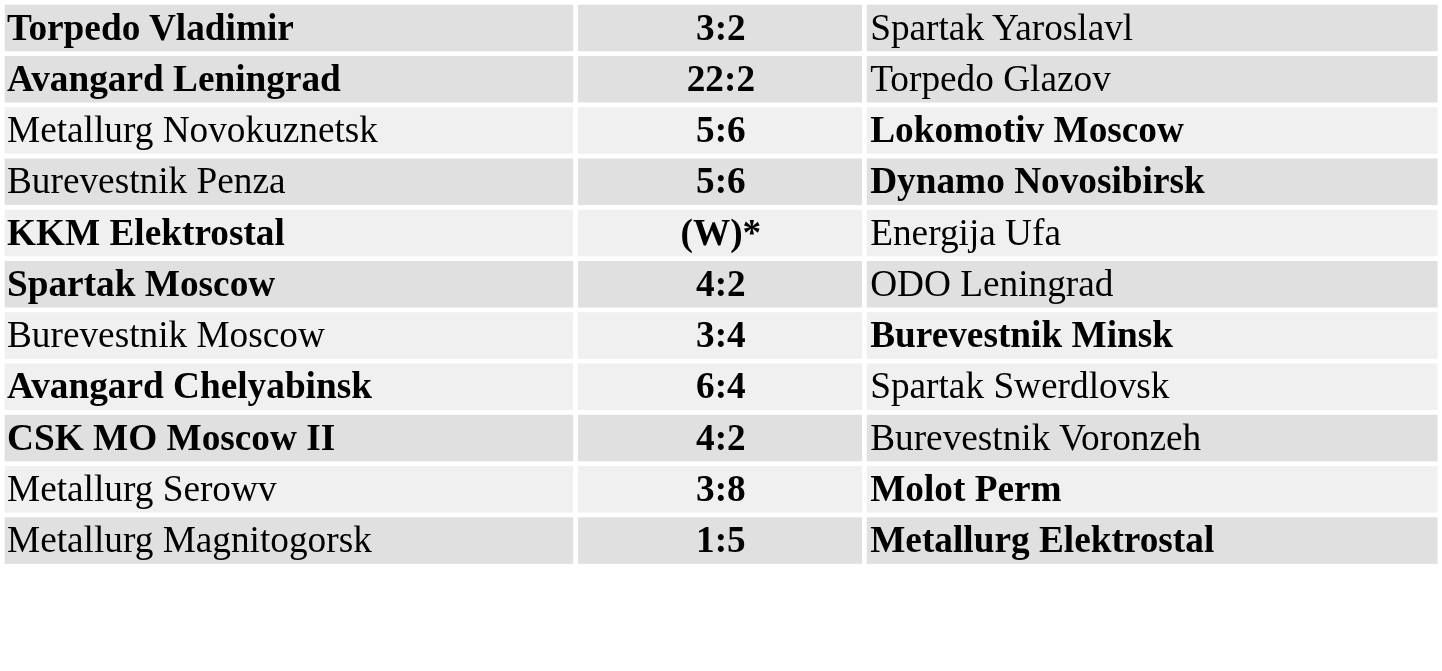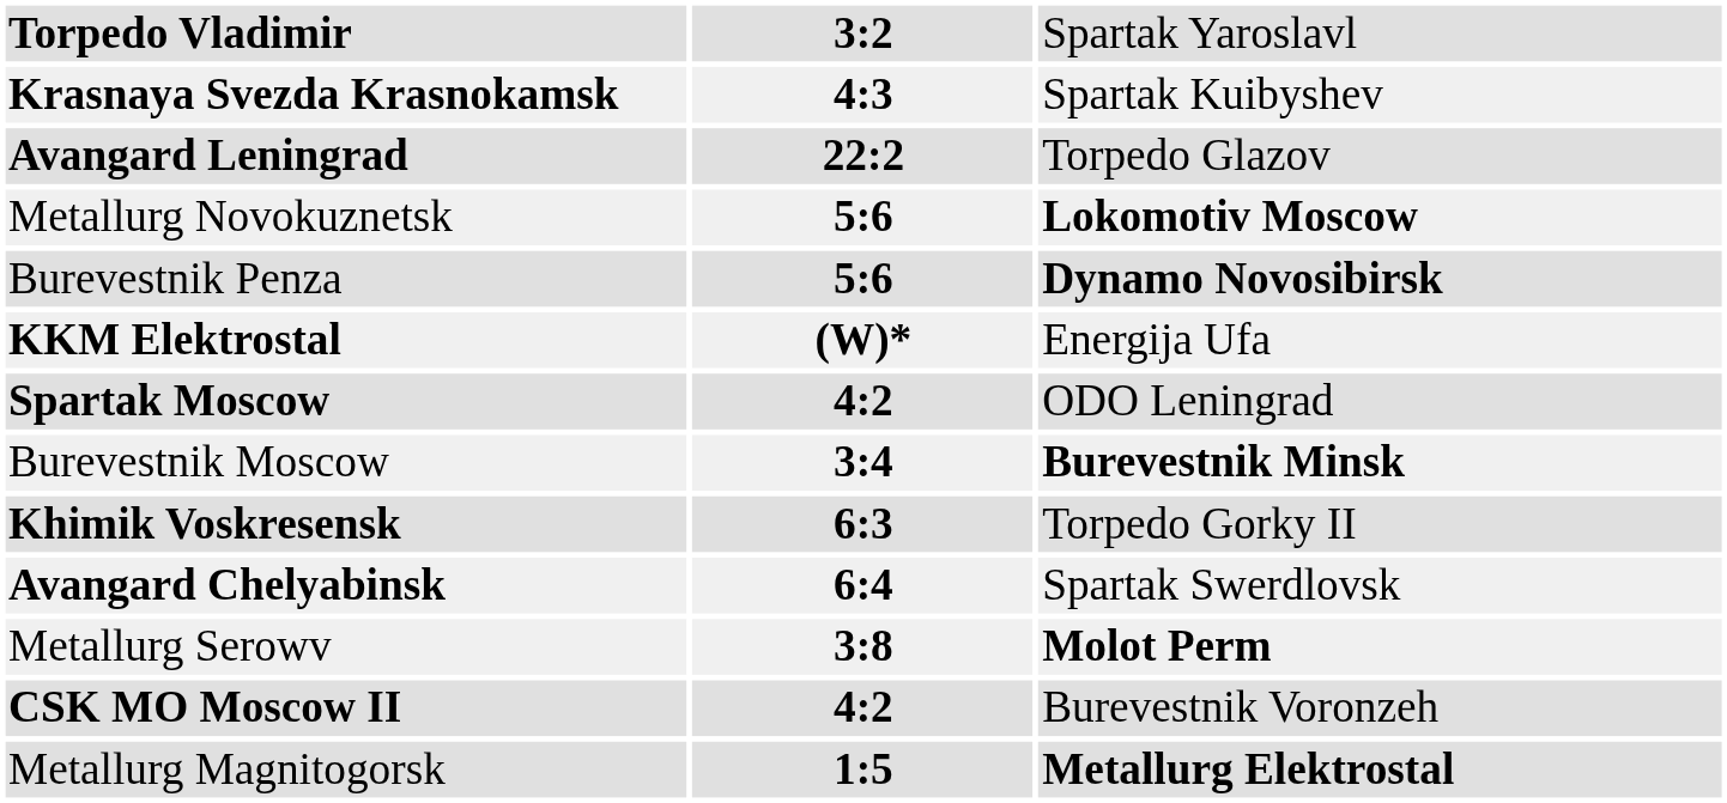 <table width="70%">
 <tr bgcolor="#e0e0e0">
 <td style="width:40%;"><strong>Torpedo Vladimir</strong></td>
 <td style="width:20%;" align="center"><strong>3:2</strong></td>
 <td style="width:40%;">Spartak Yaroslavl</td>
+</tr>
+<tr bgcolor="#f0f0f0">
+<td><strong>Krasnaya Svezda Krasnokamsk</strong></td>
+<td align="center"><strong>4:3</strong></td>
+<td>Spartak Kuibyshev</td>
 </tr>
 <tr bgcolor="#e0e0e0">
 <td><strong>Avangard Leningrad</strong></td>
 <td align="center"><strong>22:2</strong></td>
 <td>Torpedo Glazov</td>
 </tr>
 <tr bgcolor="#f0f0f0">
 <td>Metallurg Novokuznetsk</td>
 <td align="center"><strong>5:6</strong></td>
 <td><strong>Lokomotiv Moscow</strong></td>
 </tr>
 <tr bgcolor="#e0e0e0">
 <td>Burevestnik Penza</td>
 <td align="center"><strong>5:6</strong></td>
 <td><strong>Dynamo Novosibirsk</strong></td>
 </tr>
 <tr bgcolor="#f0f0f0">
 <td><strong>KKM Elektrostal</strong></td>
 <td align="center"><strong>(W)*</strong></td>
 <td>Energija Ufa</td>
 </tr>
 <tr bgcolor="#e0e0e0">
 <td><strong>Spartak Moscow</strong></td>
 <td align="center"><strong>4:2</strong></td>
 <td>ODO Leningrad</td>
 </tr>
 <tr bgcolor="#f0f0f0">
 <td>Burevestnik Moscow</td>
 <td align="center"><strong>3:4</strong></td>
 <td><strong>Burevestnik Minsk</strong></td>
 </tr>
+<tr bgcolor="#e0e0e0">
+<td><strong>Khimik Voskresensk</strong></td>
+<td align="center"><strong>6:3</strong></td>
+<td>Torpedo Gorky II</td>
+</tr>
 <tr bgcolor="#f0f0f0">
 <td><strong>Avangard Chelyabinsk</strong></td>
 <td align="center"><strong>6:4</strong></td>
 <td>Spartak Swerdlovsk</td>
-</tr>
-<tr bgcolor="#e0e0e0">
-<td><strong>CSK MO Moscow II</strong></td>
-<td align="center"><strong>4:2</strong></td>
-<td>Burevestnik Voronzeh</td>
 </tr>
 <tr bgcolor="#f0f0f0">
 <td>Metallurg Serowv</td>
 <td align="center"><strong>3:8</strong></td>
 <td><strong>Molot Perm</strong></td>
 </tr>
 <tr bgcolor="#e0e0e0">
+<td><strong>CSK MO Moscow II</strong></td>
+<td align="center"><strong>4:2</strong></td>
+<td>Burevestnik Voronzeh</td>
+</tr>
+<tr bgcolor="#e0e0e0">
 <td>Metallurg Magnitogorsk</td>
 <td align="center"><strong>1:5</strong></td>
 <td><strong>Metallurg Elektrostal</strong></td>
 </tr>
 </table>
